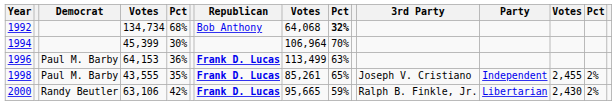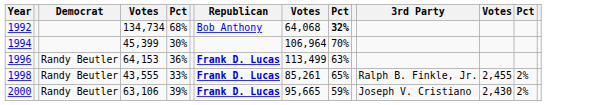 <table class="wikitable" style="margin:0.5em ; font-size:95%">
 <tr>
 <th>Year</th>
 <th></th>
 <th>Democrat</th>
 <th>Votes</th>
 <th>Pct</th>
 <th></th>
 <th>Republican</th>
 <th>Votes</th>
 <th>Pct</th>
 <th></th>
 <th>3rd Party</th>
-<th>Party</th>
 <th>Votes</th>
 <th>Pct</th>
 <th></th>
 </tr>
 <tr>
 <td><a href='#'>1992</a></td>
 <td></td>
 <td></td>
 <td>134,734</td>
 <td>68%</td>
 <td></td>
 <td><a href='#'>Bob Anthony</a></td>
 <td>64,068</td>
 <td><strong>32%</strong></td>
-<td></td>
 <td></td>
 <td></td>
 <td></td>
 <td></td>
 <td></td>
 </tr>
 <tr>
 <td><a href='#'>1994</a></td>
 <td></td>
 <td></td>
 <td>45,399</td>
 <td>30%</td>
 <td></td>
 <td></td>
 <td>106,964</td>
 <td>70%</td>
 <td></td>
 <td></td>
 <td></td>
 <td></td>
 <td></td>
-<td></td>
 </tr>
 <tr>
 <td><a href='#'>1996</a></td>
 <td></td>
-<td>Paul M. Barby</td>
+<td>Randy Beutler</td>
 <td>64,153</td>
 <td>36%</td>
 <td></td>
 <td><strong><a href='#'>Frank D. Lucas</a></strong></td>
 <td>113,499</td>
 <td>63%</td>
 <td></td>
 <td></td>
 <td></td>
 <td></td>
 <td></td>
-<td></td>
 </tr>
 <tr>
 <td><a href='#'>1998</a></td>
 <td></td>
-<td>Paul M. Barby</td>
+<td>Randy Beutler</td>
 <td>43,555</td>
-<td>35%</td>
+<td>33%</td>
 <td></td>
 <td><strong><a href='#'>Frank D. Lucas</a></strong></td>
 <td>85,261</td>
 <td>65%</td>
 <td></td>
-<td>Joseph V. Cristiano</td>
-<td><a href='#'>Independent</a></td>
+<td>Ralph B. Finkle, Jr.</td>
 <td>2,455</td>
 <td>2%</td>
 <td></td>
 </tr>
 <tr>
 <td><a href='#'>2000</a></td>
 <td></td>
 <td>Randy Beutler</td>
 <td>63,106</td>
-<td>42%</td>
+<td>39%</td>
 <td></td>
 <td><strong><a href='#'>Frank D. Lucas</a></strong></td>
 <td>95,665</td>
 <td>59%</td>
 <td></td>
-<td>Ralph B. Finkle, Jr.</td>
-<td><a href='#'>Libertarian</a></td>
+<td>Joseph V. Cristiano</td>
 <td>2,430</td>
 <td>2%</td>
 <td></td>
 </tr>
 </table>
